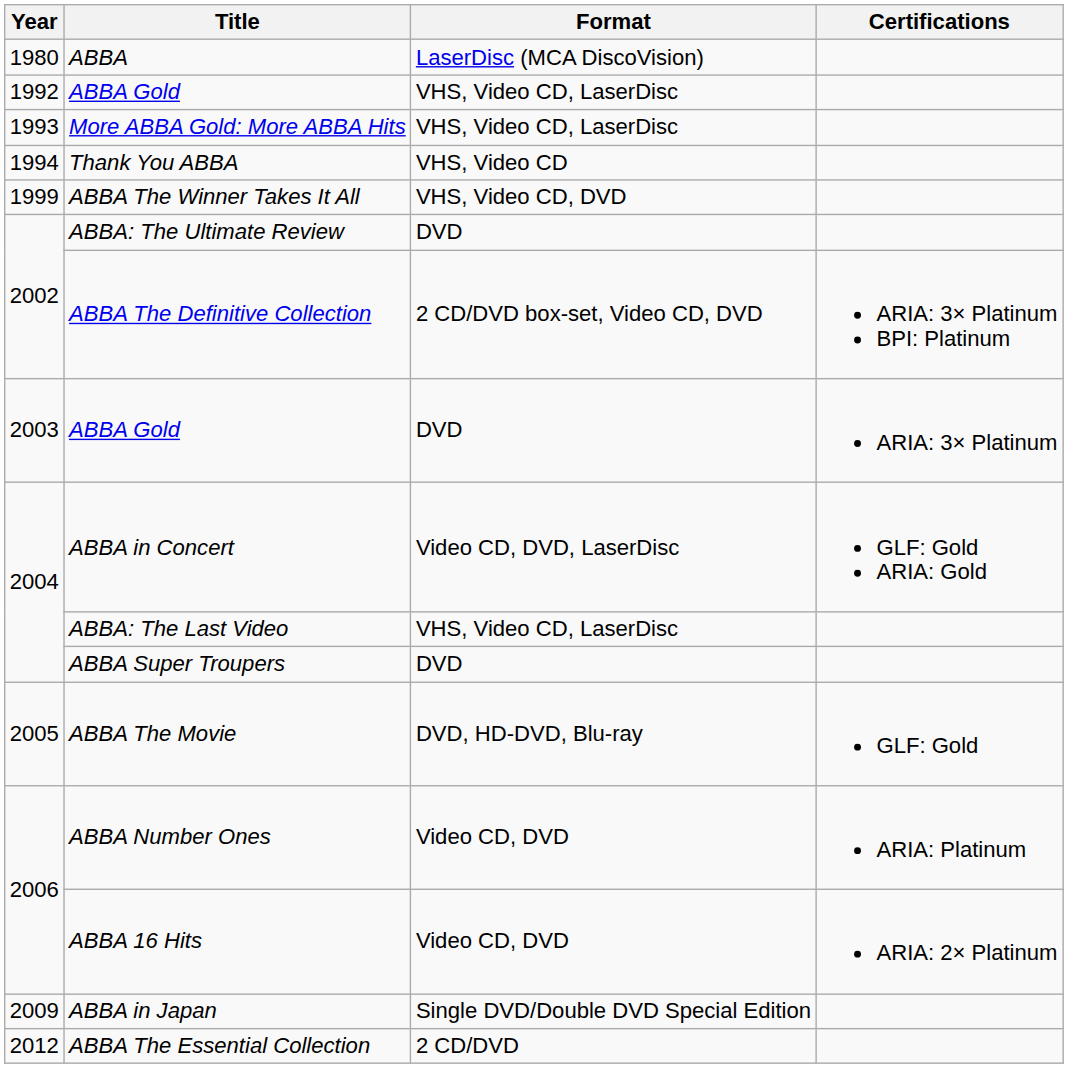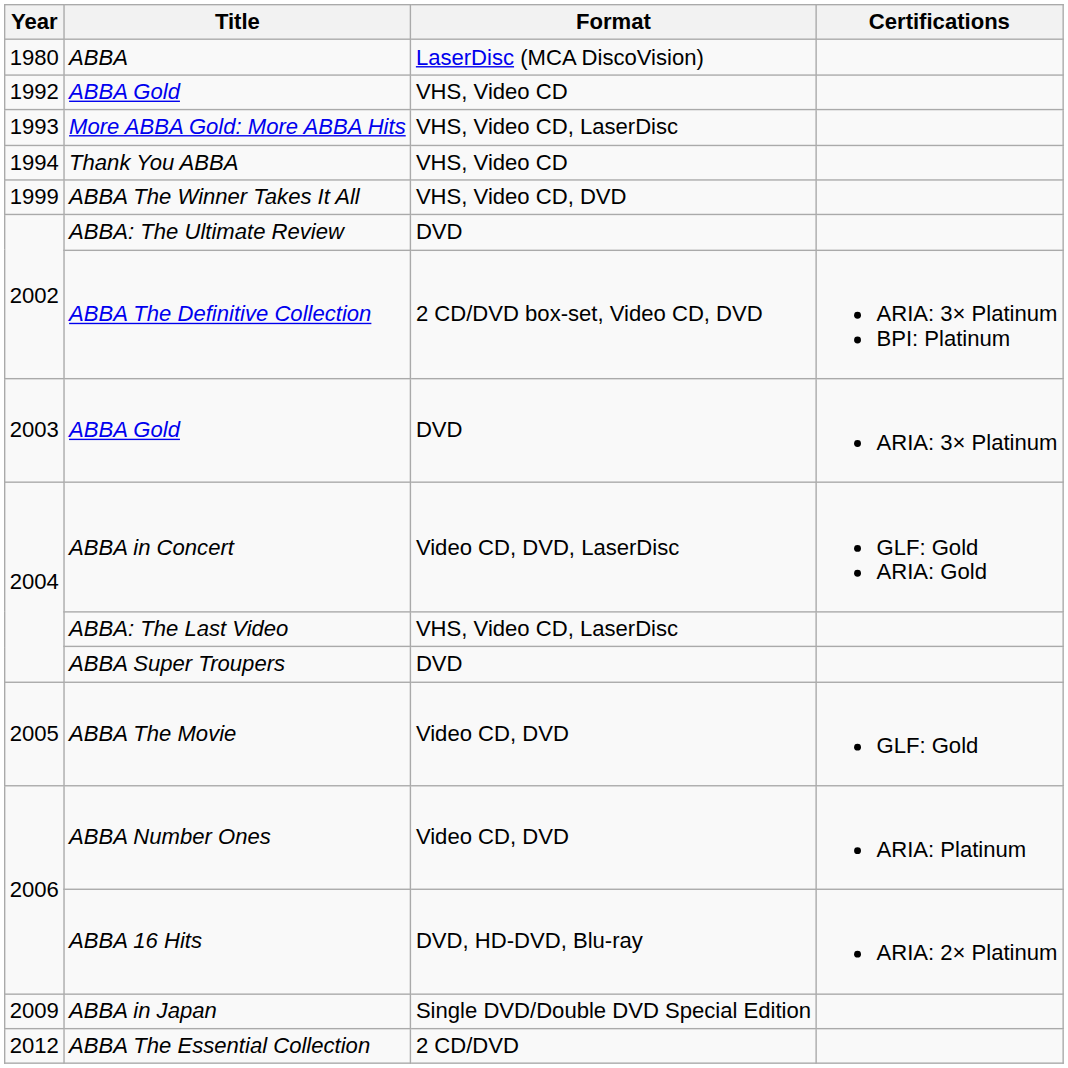 <table class="wikitable">
 <tr>
 <th>Year</th>
 <th>Title</th>
 <th>Format</th>
 <th>Certifications</th>
 </tr>
 <tr>
 <td>1980</td>
 <td><em>ABBA</em></td>
 <td><a href='#'>LaserDisc</a> (MCA DiscoVision)</td>
 <td></td>
 </tr>
 <tr>
 <td>1992</td>
 <td><em><a href='#'>ABBA Gold</a></em></td>
-<td>VHS, Video CD, LaserDisc</td>
+<td>VHS, Video CD</td>
 <td></td>
 </tr>
 <tr>
 <td>1993</td>
 <td><em><a href='#'>More ABBA Gold: More ABBA Hits</a></em></td>
 <td>VHS, Video CD, LaserDisc</td>
 <td></td>
 </tr>
 <tr>
 <td>1994</td>
 <td><em>Thank You ABBA</em></td>
 <td>VHS, Video CD</td>
 <td></td>
 </tr>
 <tr>
 <td>1999</td>
 <td><em>ABBA The Winner Takes It All</em></td>
 <td>VHS, Video CD, DVD</td>
 <td></td>
 </tr>
 <tr>
 <td rowspan="2">2002</td>
 <td><em>ABBA: The Ultimate Review</em></td>
 <td>DVD</td>
 <td></td>
 </tr>
 <tr>
 <td><em><a href='#'>ABBA The Definitive Collection</a></em></td>
 <td>2 CD/DVD box-set, Video CD, DVD</td>
 <td><br><ul><li>ARIA: 3× Platinum</li><li>BPI: Platinum</li></ul></td>
 </tr>
 <tr>
 <td>2003</td>
 <td><em><a href='#'>ABBA Gold</a></em></td>
 <td>DVD</td>
 <td><br><ul><li>ARIA: 3× Platinum</li></ul></td>
 </tr>
 <tr>
 <td rowspan="3">2004</td>
 <td><em>ABBA in Concert</em></td>
 <td>Video CD, DVD, LaserDisc</td>
 <td><br><ul><li>GLF: Gold </li><li>ARIA: Gold</li></ul></td>
 </tr>
 <tr>
 <td><em>ABBA: The Last Video</em></td>
 <td>VHS, Video CD, LaserDisc</td>
 <td></td>
 </tr>
 <tr>
 <td><em>ABBA Super Troupers</em></td>
 <td>DVD</td>
 <td></td>
 </tr>
 <tr>
 <td>2005</td>
 <td><em>ABBA The Movie</em></td>
-<td>DVD, HD-DVD, Blu-ray</td>
+<td>Video CD, DVD</td>
 <td><br><ul><li>GLF: Gold </li></ul></td>
 </tr>
 <tr>
 <td rowspan="2">2006</td>
 <td><em>ABBA Number Ones</em></td>
 <td>Video CD, DVD</td>
 <td><br><ul><li>ARIA: Platinum</li></ul></td>
 </tr>
 <tr>
 <td><em>ABBA 16 Hits</em></td>
-<td>Video CD, DVD</td>
+<td>DVD, HD-DVD, Blu-ray</td>
 <td><br><ul><li>ARIA: 2× Platinum</li></ul></td>
 </tr>
 <tr>
 <td>2009</td>
 <td><em>ABBA in Japan</em></td>
 <td>Single DVD/Double DVD Special Edition</td>
 <td></td>
 </tr>
 <tr>
 <td>2012</td>
 <td><em>ABBA The Essential Collection</em></td>
 <td>2 CD/DVD</td>
 <td></td>
 </tr>
 </table>
